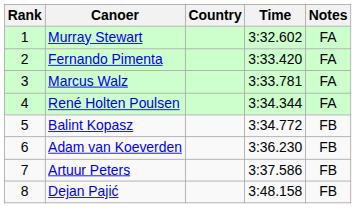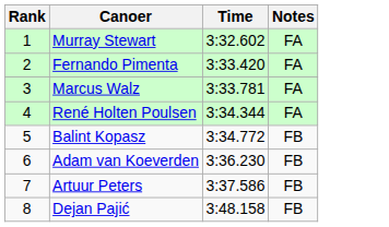 <table class="wikitable" style="text-align:center;">
 <tr>
 <th>Rank</th>
 <th>Canoer</th>
-<th>Country</th>
 <th>Time</th>
 <th>Notes</th>
 </tr>
 <tr bgcolor=ccffcc>
 <td>1</td>
 <td align=left><a href='#'>Murray Stewart</a></td>
-<td align=left></td>
 <td>3:32.602</td>
 <td>FA</td>
 </tr>
 <tr bgcolor=ccffcc>
 <td>2</td>
 <td align=left><a href='#'>Fernando Pimenta</a></td>
-<td align=left></td>
 <td>3:33.420</td>
 <td>FA</td>
 </tr>
 <tr bgcolor=ccffcc>
 <td>3</td>
 <td align=left><a href='#'>Marcus Walz</a></td>
-<td align=left></td>
 <td>3:33.781</td>
 <td>FA</td>
 </tr>
 <tr bgcolor=ccffcc>
 <td>4</td>
 <td align=left><a href='#'>René Holten Poulsen</a></td>
-<td align=left></td>
 <td>3:34.344</td>
 <td>FA</td>
 </tr>
 <tr>
 <td>5</td>
 <td align=left><a href='#'>Balint Kopasz</a></td>
-<td align=left></td>
 <td>3:34.772</td>
 <td>FB</td>
 </tr>
 <tr>
 <td>6</td>
 <td align=left><a href='#'>Adam van Koeverden</a></td>
-<td align=left></td>
 <td>3:36.230</td>
 <td>FB</td>
 </tr>
 <tr>
 <td>7</td>
 <td align=left><a href='#'>Artuur Peters</a></td>
-<td align=left></td>
 <td>3:37.586</td>
 <td>FB</td>
 </tr>
 <tr>
 <td>8</td>
 <td align=left><a href='#'>Dejan Pajić</a></td>
-<td align=left></td>
 <td>3:48.158</td>
 <td>FB</td>
 </tr>
 </table>
